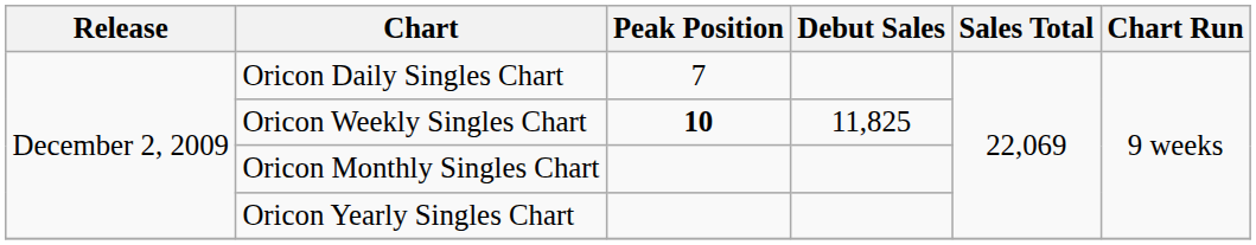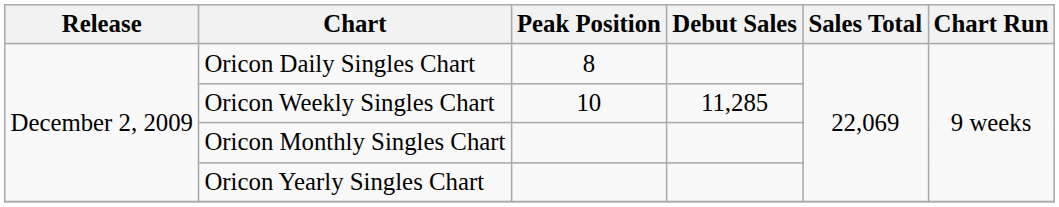 <table class="wikitable">
 <tr>
 <th align="left">Release</th>
 <th align="left">Chart</th>
 <th align="left">Peak Position</th>
 <th align="left">Debut Sales</th>
 <th align="left">Sales Total</th>
 <th align="left">Chart Run</th>
 </tr>
 <tr>
 <td align="center" rowspan="4">December 2, 2009</td>
 <td align="left">Oricon Daily Singles Chart</td>
-<td align="center">7</td>
+<td align="center">8</td>
 <td align="center"></td>
 <td align="center" rowspan="4">22,069</td>
 <td align="center" rowspan="4">9 weeks</td>
 </tr>
 <tr>
 <td align="left">Oricon Weekly Singles Chart</td>
-<td align="center"><strong>10</strong></td>
-<td align="center">11,825</td>
+<td align="center">10</td>
+<td align="center">11,285</td>
 </tr>
 <tr>
 <td align="left">Oricon Monthly Singles Chart</td>
 <td align="center"></td>
 <td align="center"></td>
 </tr>
 <tr>
 <td align="left">Oricon Yearly Singles Chart</td>
 <td align="center"></td>
 <td align="center"></td>
 </tr>
 <tr>
 </tr>
 </table>
